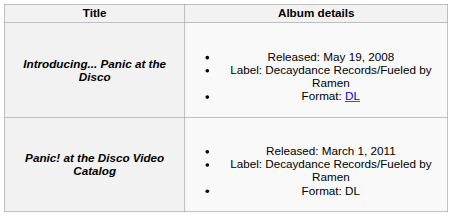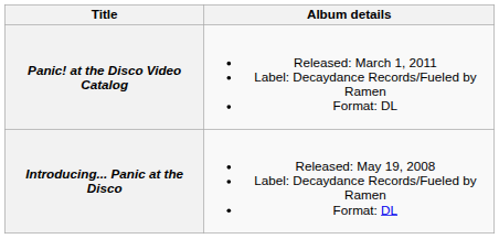 <table class="wikitable plainrowheaders" style="text-align:center;">
 <tr>
 <th scope="col">Title</th>
 <th scope="col">Album details</th>
 </tr>
 <tr>
+<th scope="row"><em>Panic! at the Disco Video Catalog</em></th>
+<td><br><ul><li>Released: March 1, 2011</li><li>Label: Decaydance Records/Fueled by Ramen</li><li>Format: DL</li></ul></td>
+</tr>
+<tr>
 <th scope="row"><em>Introducing... Panic at the Disco</em></th>
 <td><br><ul><li>Released: May 19, 2008</li><li>Label: Decaydance Records/Fueled by Ramen</li><li>Format: <a href='#'>DL</a></li></ul></td>
 </tr>
-<tr>
-<th scope="row"><em>Panic! at the Disco Video Catalog</em></th>
-<td><br><ul><li>Released: March 1, 2011</li><li>Label: Decaydance Records/Fueled by Ramen</li><li>Format: DL</li></ul></td>
-</tr>
 </table>
